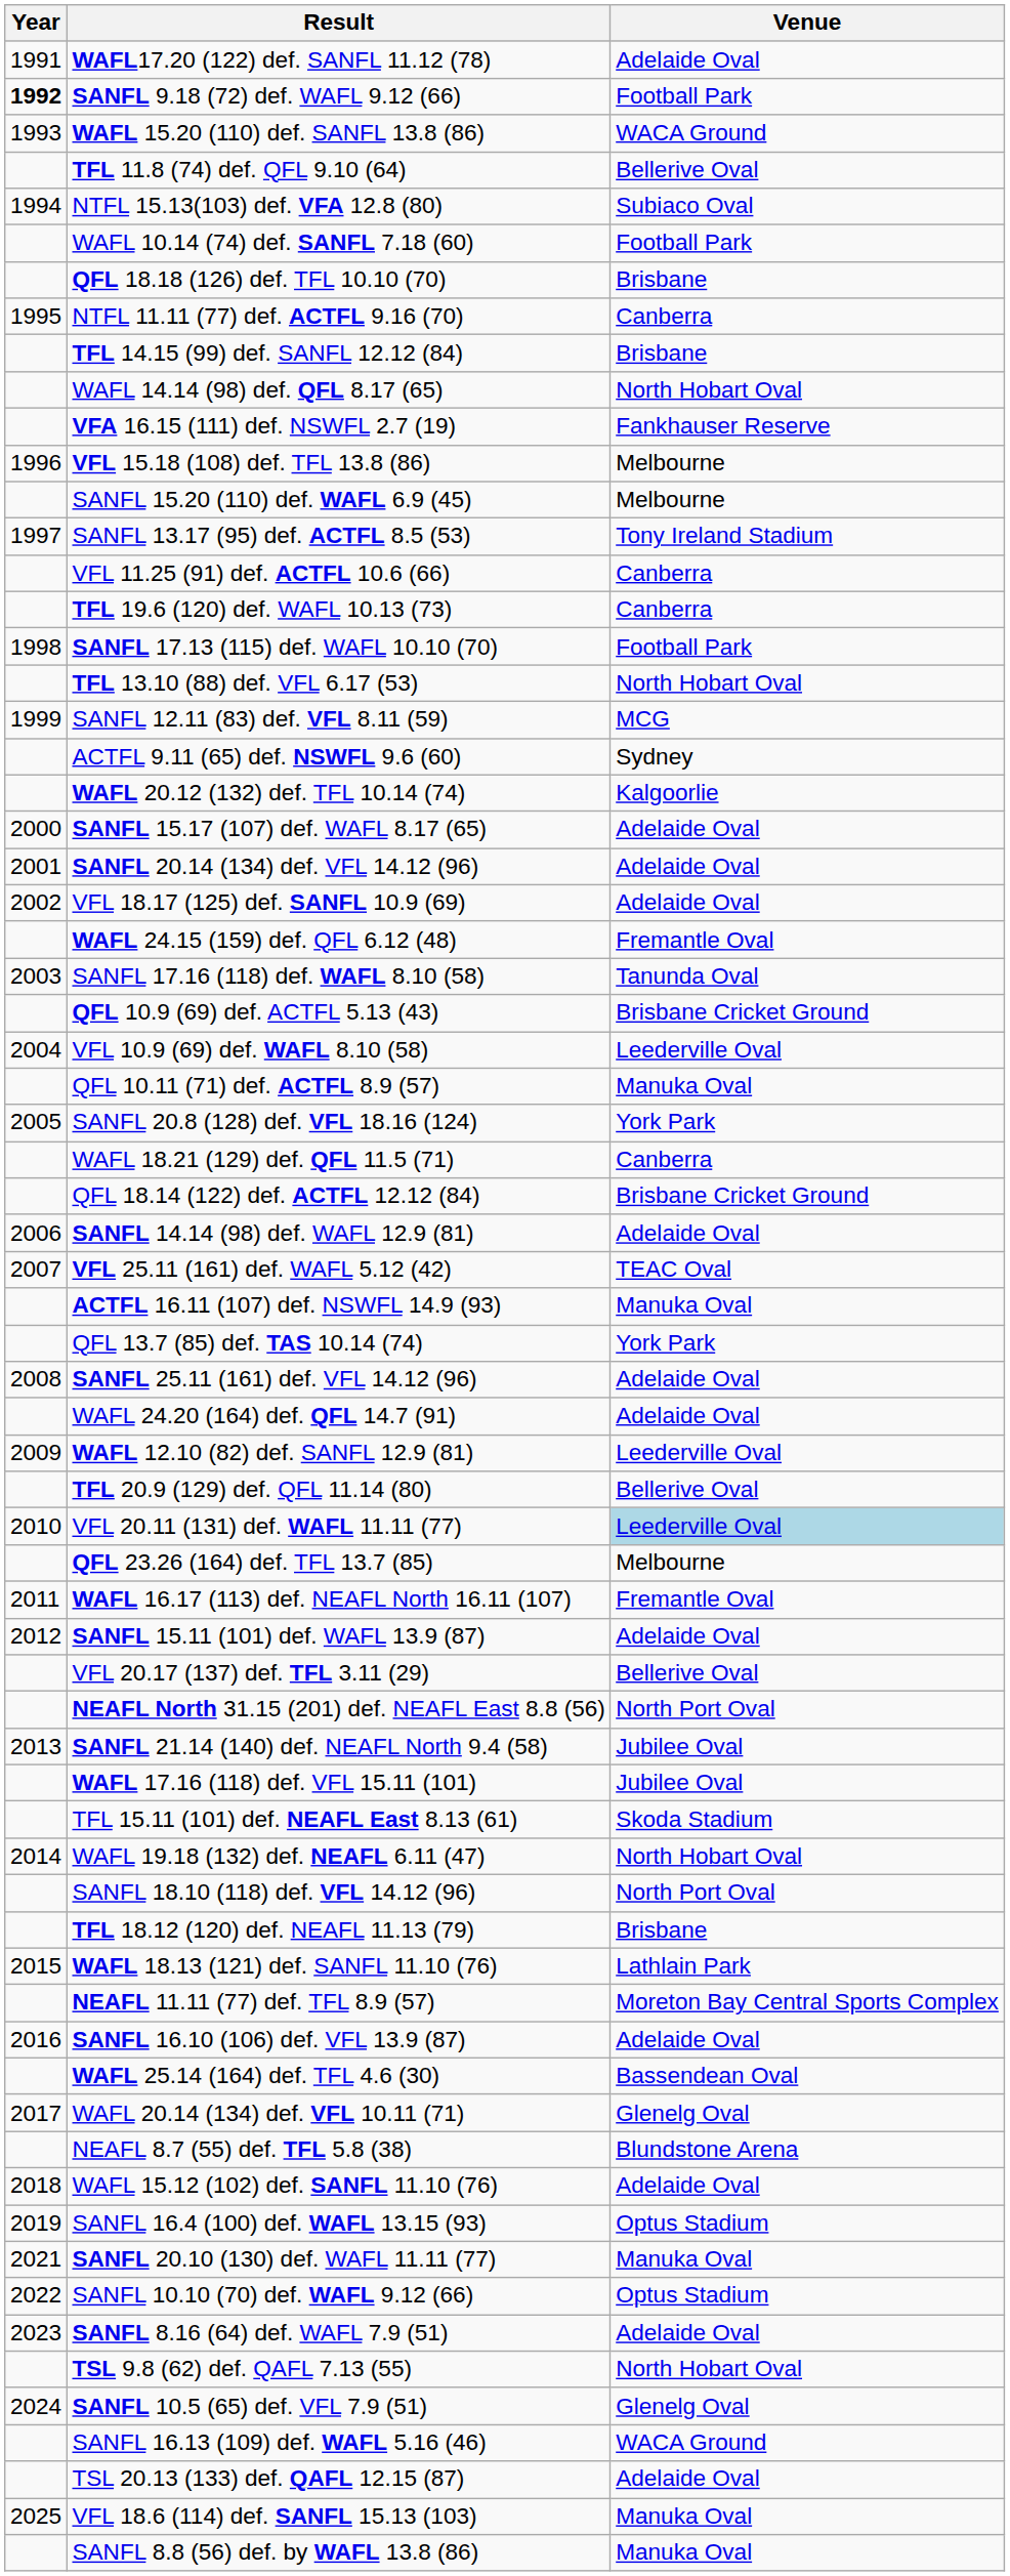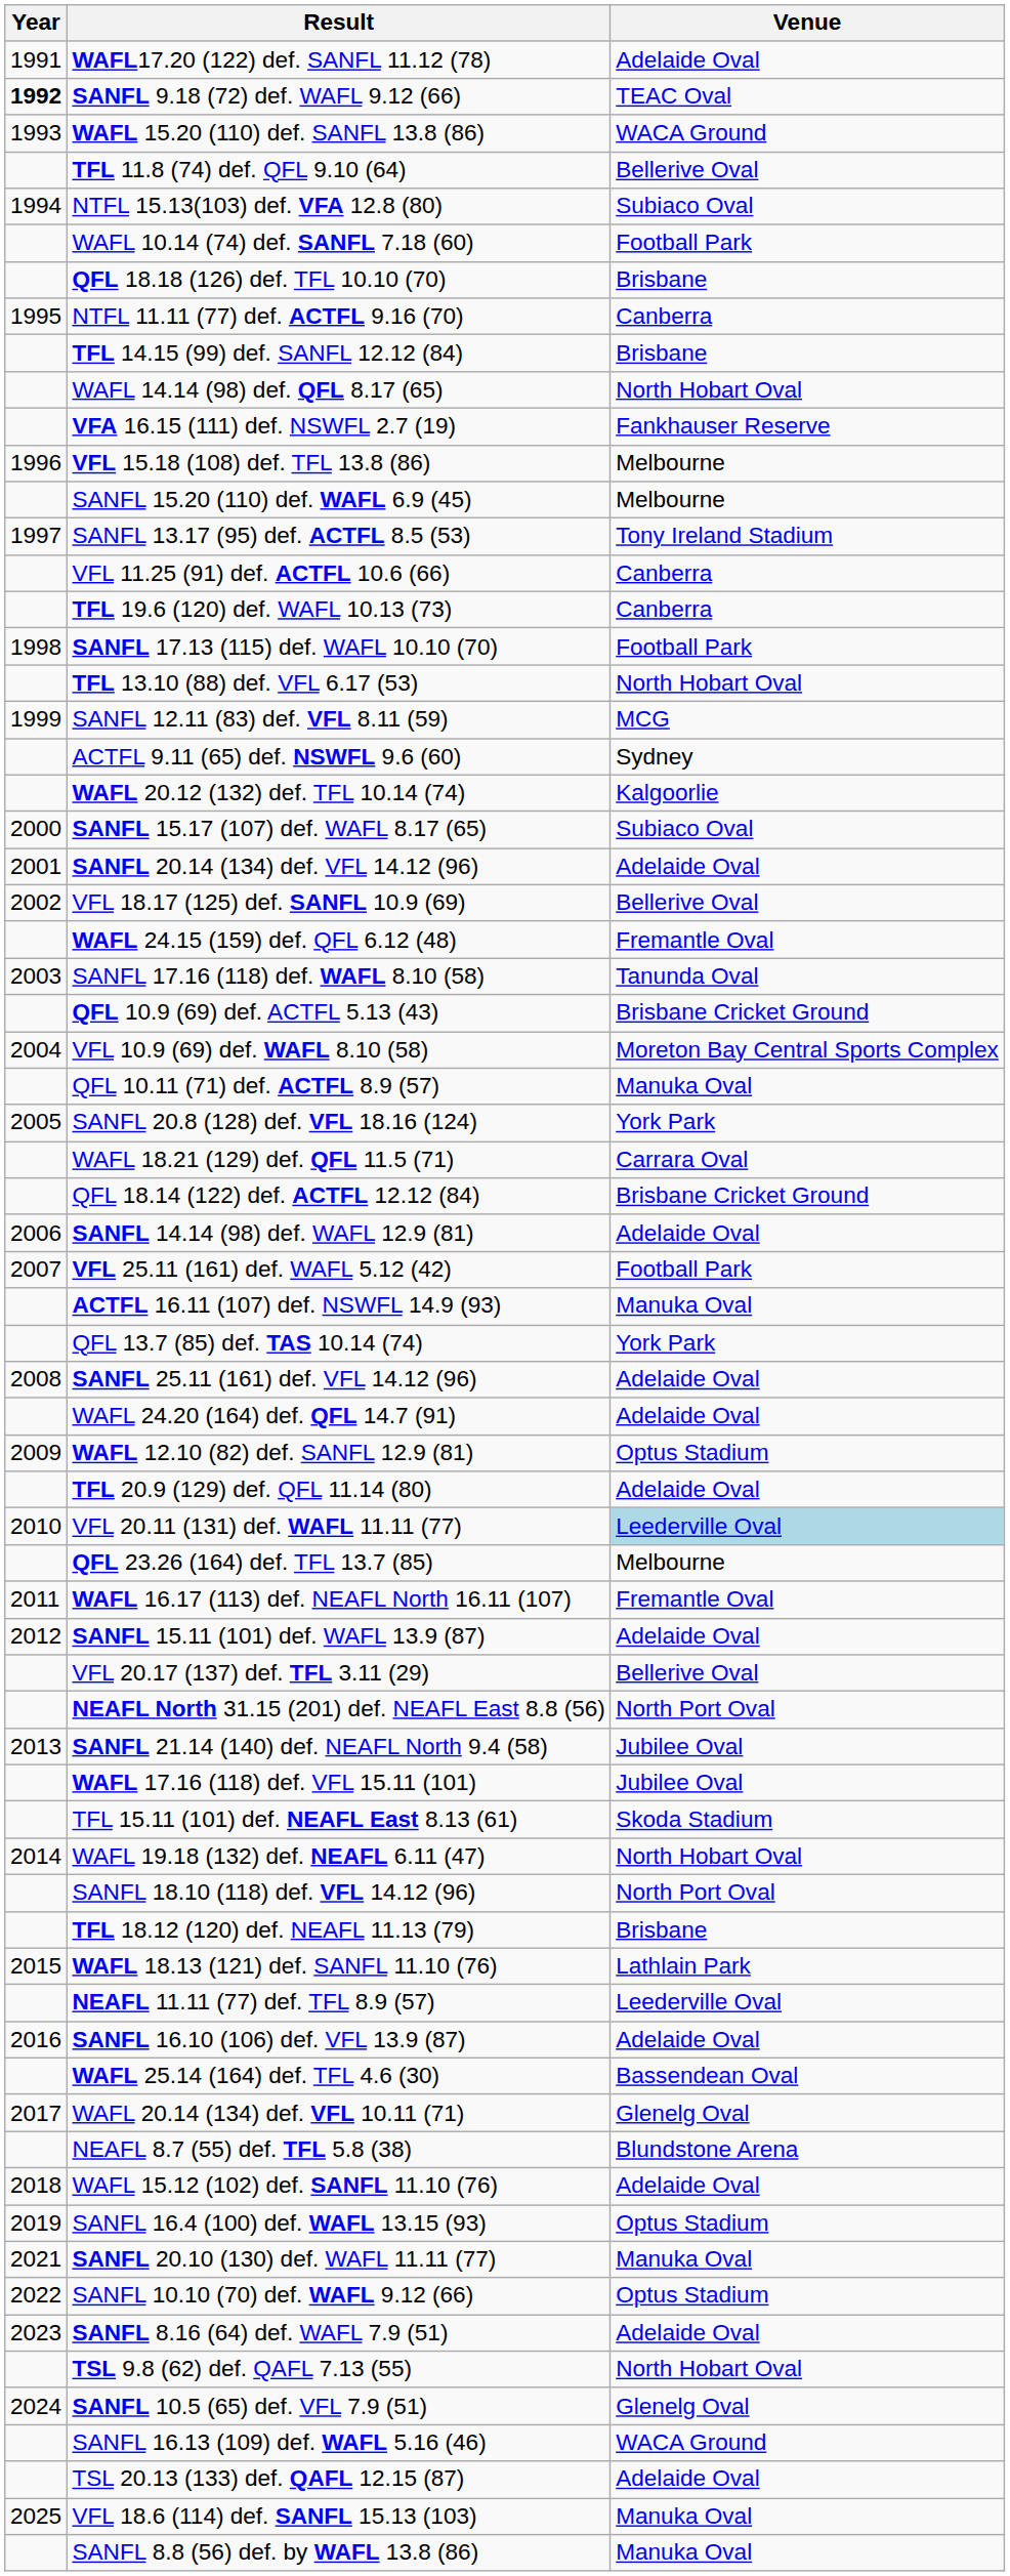 <table class="wikitable">
 <tr>
 <th>Year</th>
 <th>Result</th>
 <th>Venue</th>
 </tr>
 <tr>
 <td>1991</td>
 <td><strong><a href='#'>WAFL</a></strong>17.20 (122) def. <a href='#'>SANFL</a> 11.12 (78)</td>
 <td><a href='#'>Adelaide Oval</a></td>
 </tr>
 <tr>
 <td><strong>1992</strong></td>
 <td><strong><a href='#'>SANFL</a></strong> 9.18 (72) def. <a href='#'>WAFL</a> 9.12 (66)</td>
-<td><a href='#'>Football Park</a></td>
+<td><a href='#'>TEAC Oval</a></td>
 </tr>
 <tr>
 <td>1993</td>
 <td><strong><a href='#'>WAFL</a></strong> 15.20 (110) def. <a href='#'>SANFL</a> 13.8 (86)</td>
 <td><a href='#'>WACA Ground</a></td>
 </tr>
 <tr>
 <td></td>
 <td><strong><a href='#'>TFL</a></strong> 11.8 (74) def. <a href='#'>QFL</a> 9.10 (64)</td>
 <td><a href='#'>Bellerive Oval</a></td>
 </tr>
 <tr>
 <td>1994</td>
 <td><a href='#'>NTFL</a> 15.13(103) def. <strong><a href='#'>VFA</a></strong> 12.8 (80)</td>
 <td><a href='#'>Subiaco Oval</a></td>
 </tr>
 <tr>
 <td></td>
 <td><a href='#'>WAFL</a> 10.14 (74) def. <strong><a href='#'>SANFL</a></strong> 7.18 (60)</td>
 <td><a href='#'>Football Park</a></td>
 </tr>
 <tr>
 <td></td>
 <td><strong><a href='#'>QFL</a></strong> 18.18 (126) def. <a href='#'>TFL</a> 10.10 (70)</td>
 <td><a href='#'>Brisbane</a></td>
 </tr>
 <tr>
 <td>1995</td>
 <td><a href='#'>NTFL</a> 11.11 (77) def. <strong><a href='#'>ACTFL</a></strong> 9.16 (70)</td>
 <td><a href='#'>Canberra</a></td>
 </tr>
 <tr>
 <td></td>
 <td><strong><a href='#'>TFL</a></strong> 14.15 (99) def. <a href='#'>SANFL</a> 12.12 (84)</td>
 <td><a href='#'>Brisbane</a></td>
 </tr>
 <tr>
 <td></td>
 <td><a href='#'>WAFL</a> 14.14 (98) def. <strong><a href='#'>QFL</a></strong> 8.17 (65)</td>
 <td><a href='#'>North Hobart Oval</a></td>
 </tr>
 <tr>
 <td></td>
 <td><strong><a href='#'>VFA</a></strong> 16.15 (111) def. <a href='#'>NSWFL</a> 2.7 (19)</td>
 <td><a href='#'>Fankhauser Reserve</a></td>
 </tr>
 <tr>
 <td>1996</td>
 <td><strong><a href='#'>VFL</a></strong> 15.18 (108) def. <a href='#'>TFL</a> 13.8 (86)</td>
 <td>Melbourne</td>
 </tr>
 <tr>
 <td></td>
 <td><a href='#'>SANFL</a> 15.20 (110) def. <strong><a href='#'>WAFL</a></strong> 6.9 (45)</td>
 <td>Melbourne</td>
 </tr>
 <tr>
 <td>1997</td>
 <td><a href='#'>SANFL</a> 13.17 (95) def. <strong><a href='#'>ACTFL</a></strong> 8.5 (53)</td>
 <td><a href='#'>Tony Ireland Stadium</a></td>
 </tr>
 <tr>
 <td></td>
 <td><a href='#'>VFL</a> 11.25 (91) def. <strong><a href='#'>ACTFL</a></strong> 10.6 (66)</td>
 <td><a href='#'>Canberra</a></td>
 </tr>
 <tr>
 <td></td>
 <td><strong><a href='#'>TFL</a></strong> 19.6 (120) def. <a href='#'>WAFL</a> 10.13 (73)</td>
 <td><a href='#'>Canberra</a></td>
 </tr>
 <tr>
 <td>1998</td>
 <td><strong><a href='#'>SANFL</a></strong> 17.13 (115) def. <a href='#'>WAFL</a> 10.10 (70)</td>
 <td><a href='#'>Football Park</a></td>
 </tr>
 <tr>
 <td></td>
 <td><strong><a href='#'>TFL</a></strong> 13.10 (88) def. <a href='#'>VFL</a> 6.17 (53)</td>
 <td><a href='#'>North Hobart Oval</a></td>
 </tr>
 <tr>
 <td>1999</td>
 <td><a href='#'>SANFL</a> 12.11 (83) def. <strong><a href='#'>VFL</a></strong> 8.11 (59)</td>
 <td><a href='#'>MCG</a></td>
 </tr>
 <tr>
 <td></td>
 <td><a href='#'>ACTFL</a> 9.11 (65) def. <strong><a href='#'>NSWFL</a></strong> 9.6 (60)</td>
 <td>Sydney</td>
 </tr>
 <tr>
 <td></td>
 <td><strong><a href='#'>WAFL</a></strong> 20.12 (132) def. <a href='#'>TFL</a> 10.14 (74)</td>
 <td><a href='#'>Kalgoorlie</a></td>
 </tr>
 <tr>
 <td>2000</td>
 <td><strong><a href='#'>SANFL</a></strong> 15.17 (107) def. <a href='#'>WAFL</a> 8.17 (65)</td>
-<td><a href='#'>Adelaide Oval</a></td>
+<td><a href='#'>Subiaco Oval</a></td>
 </tr>
 <tr>
 <td>2001</td>
 <td><strong><a href='#'>SANFL</a></strong> 20.14 (134) def. <a href='#'>VFL</a> 14.12 (96)</td>
 <td><a href='#'>Adelaide Oval</a></td>
 </tr>
 <tr>
 <td>2002</td>
 <td><a href='#'>VFL</a> 18.17 (125) def. <strong><a href='#'>SANFL</a></strong> 10.9 (69)</td>
-<td><a href='#'>Adelaide Oval</a></td>
+<td><a href='#'>Bellerive Oval</a></td>
 </tr>
 <tr>
 <td></td>
 <td><strong><a href='#'>WAFL</a></strong> 24.15 (159) def. <a href='#'>QFL</a> 6.12 (48)</td>
 <td><a href='#'>Fremantle Oval</a></td>
 </tr>
 <tr>
 <td>2003</td>
 <td><a href='#'>SANFL</a> 17.16 (118) def. <strong><a href='#'>WAFL</a></strong> 8.10 (58)</td>
 <td><a href='#'>Tanunda Oval</a></td>
 </tr>
 <tr>
 <td></td>
 <td><strong><a href='#'>QFL</a></strong> 10.9 (69) def. <a href='#'>ACTFL</a> 5.13 (43)</td>
 <td><a href='#'>Brisbane Cricket Ground</a></td>
 </tr>
 <tr>
 <td>2004</td>
 <td><a href='#'>VFL</a> 10.9 (69) def. <strong><a href='#'>WAFL</a></strong> 8.10 (58)</td>
-<td><a href='#'>Leederville Oval</a></td>
+<td><a href='#'>Moreton Bay Central Sports Complex</a></td>
 </tr>
 <tr>
 <td></td>
 <td><a href='#'>QFL</a> 10.11 (71) def. <strong><a href='#'>ACTFL</a></strong> 8.9 (57)</td>
 <td><a href='#'>Manuka Oval</a></td>
 </tr>
 <tr>
 <td>2005</td>
 <td><a href='#'>SANFL</a> 20.8 (128) def. <strong><a href='#'>VFL</a></strong> 18.16 (124)</td>
 <td><a href='#'>York Park</a></td>
 </tr>
 <tr>
 <td></td>
 <td><a href='#'>WAFL</a> 18.21 (129) def. <strong><a href='#'>QFL</a></strong> 11.5 (71)</td>
-<td><a href='#'>Canberra</a></td>
+<td><a href='#'>Carrara Oval</a></td>
 </tr>
 <tr>
 <td></td>
 <td><a href='#'>QFL</a> 18.14 (122) def. <strong><a href='#'>ACTFL</a></strong> 12.12 (84)</td>
 <td><a href='#'>Brisbane Cricket Ground</a></td>
 </tr>
 <tr>
 <td>2006</td>
 <td><strong><a href='#'>SANFL</a></strong> 14.14 (98) def. <a href='#'>WAFL</a> 12.9 (81)</td>
 <td><a href='#'>Adelaide Oval</a></td>
 </tr>
 <tr>
 <td>2007</td>
 <td><strong><a href='#'>VFL</a></strong> 25.11 (161) def. <a href='#'>WAFL</a> 5.12 (42)</td>
-<td><a href='#'>TEAC Oval</a></td>
+<td><a href='#'>Football Park</a></td>
 </tr>
 <tr>
 <td></td>
 <td><strong><a href='#'>ACTFL</a></strong> 16.11 (107) def. <a href='#'>NSWFL</a> 14.9 (93)</td>
 <td><a href='#'>Manuka Oval</a></td>
 </tr>
 <tr>
 <td></td>
 <td><a href='#'>QFL</a> 13.7 (85) def. <strong><a href='#'>TAS</a></strong> 10.14 (74)</td>
 <td><a href='#'>York Park</a></td>
 </tr>
 <tr>
 <td>2008</td>
 <td><strong><a href='#'>SANFL</a></strong> 25.11 (161) def. <a href='#'>VFL</a> 14.12 (96)</td>
 <td><a href='#'>Adelaide Oval</a></td>
 </tr>
 <tr>
 <td></td>
 <td><a href='#'>WAFL</a> 24.20 (164) def. <strong><a href='#'>QFL</a></strong> 14.7 (91)</td>
 <td><a href='#'>Adelaide Oval</a></td>
 </tr>
 <tr>
 <td>2009</td>
 <td><strong><a href='#'>WAFL</a></strong> 12.10 (82) def. <a href='#'>SANFL</a> 12.9 (81)</td>
-<td><a href='#'>Leederville Oval</a></td>
+<td><a href='#'>Optus Stadium</a></td>
 </tr>
 <tr>
 <td></td>
 <td><strong><a href='#'>TFL</a></strong> 20.9 (129) def. <a href='#'>QFL</a> 11.14 (80)</td>
-<td><a href='#'>Bellerive Oval</a></td>
+<td><a href='#'>Adelaide Oval</a></td>
 </tr>
 <tr>
 <td>2010</td>
 <td><a href='#'>VFL</a> 20.11 (131) def. <strong><a href='#'>WAFL</a></strong> 11.11 (77)</td>
 <td style="background: lightblue;"><a href='#'>Leederville Oval</a></td>
 </tr>
 <tr>
 <td></td>
 <td><strong><a href='#'>QFL</a></strong> 23.26 (164) def. <a href='#'>TFL</a> 13.7 (85)</td>
 <td>Melbourne</td>
 </tr>
 <tr>
 <td>2011</td>
 <td><strong><a href='#'>WAFL</a></strong> 16.17 (113) def. <a href='#'>NEAFL North</a> 16.11 (107)</td>
 <td><a href='#'>Fremantle Oval</a></td>
 </tr>
 <tr>
 <td>2012</td>
 <td><strong><a href='#'>SANFL</a></strong> 15.11 (101) def. <a href='#'>WAFL</a> 13.9 (87)</td>
 <td><a href='#'>Adelaide Oval</a></td>
 </tr>
 <tr>
 <td></td>
 <td><a href='#'>VFL</a> 20.17 (137) def. <strong><a href='#'>TFL</a></strong> 3.11 (29)</td>
 <td><a href='#'>Bellerive Oval</a></td>
 </tr>
 <tr>
 <td></td>
 <td><strong><a href='#'>NEAFL North</a></strong> 31.15 (201) def. <a href='#'>NEAFL East</a> 8.8 (56)</td>
 <td><a href='#'>North Port Oval</a></td>
 </tr>
 <tr>
 <td>2013</td>
 <td><strong><a href='#'>SANFL</a></strong> 21.14 (140) def. <a href='#'>NEAFL North</a> 9.4 (58)</td>
 <td><a href='#'>Jubilee Oval</a></td>
 </tr>
 <tr>
 <td></td>
 <td><strong><a href='#'>WAFL</a></strong> 17.16 (118) def. <a href='#'>VFL</a> 15.11 (101)</td>
 <td><a href='#'>Jubilee Oval</a></td>
 </tr>
 <tr>
 <td></td>
 <td><a href='#'>TFL</a> 15.11 (101) def. <strong><a href='#'>NEAFL East</a></strong> 8.13 (61)</td>
 <td><a href='#'>Skoda Stadium</a></td>
 </tr>
 <tr>
 <td>2014</td>
 <td><a href='#'>WAFL</a> 19.18 (132) def. <strong><a href='#'>NEAFL</a></strong> 6.11 (47)</td>
 <td><a href='#'>North Hobart Oval</a></td>
 </tr>
 <tr>
 <td></td>
 <td><a href='#'>SANFL</a> 18.10 (118) def. <strong><a href='#'>VFL</a></strong> 14.12 (96)</td>
 <td><a href='#'>North Port Oval</a></td>
 </tr>
 <tr>
 <td></td>
 <td><strong><a href='#'>TFL</a></strong> 18.12 (120) def. <a href='#'>NEAFL</a> 11.13 (79)</td>
 <td><a href='#'>Brisbane</a></td>
 </tr>
 <tr>
 <td>2015</td>
 <td><strong><a href='#'>WAFL</a></strong> 18.13 (121) def. <a href='#'>SANFL</a> 11.10 (76)</td>
 <td><a href='#'>Lathlain Park</a></td>
 </tr>
 <tr>
 <td></td>
 <td><strong><a href='#'>NEAFL</a></strong> 11.11 (77) def. <a href='#'>TFL</a> 8.9 (57)</td>
-<td><a href='#'>Moreton Bay Central Sports Complex</a></td>
+<td><a href='#'>Leederville Oval</a></td>
 </tr>
 <tr>
 <td>2016</td>
 <td><strong><a href='#'>SANFL</a></strong> 16.10 (106) def. <a href='#'>VFL</a> 13.9 (87)</td>
 <td><a href='#'>Adelaide Oval</a></td>
 </tr>
 <tr>
 <td></td>
 <td><strong><a href='#'>WAFL</a></strong> 25.14 (164) def. <a href='#'>TFL</a> 4.6 (30)</td>
 <td><a href='#'>Bassendean Oval</a></td>
 </tr>
 <tr>
 <td>2017</td>
 <td><a href='#'>WAFL</a> 20.14 (134) def. <strong><a href='#'>VFL</a></strong> 10.11 (71)</td>
 <td><a href='#'>Glenelg Oval</a></td>
 </tr>
 <tr>
 <td></td>
 <td><a href='#'>NEAFL</a> 8.7 (55) def. <strong><a href='#'>TFL</a></strong> 5.8 (38)</td>
 <td><a href='#'>Blundstone Arena</a></td>
 </tr>
 <tr>
 <td>2018</td>
 <td><a href='#'>WAFL</a> 15.12 (102) def. <strong><a href='#'>SANFL</a></strong> 11.10 (76)</td>
 <td><a href='#'>Adelaide Oval</a></td>
 </tr>
 <tr>
 <td>2019</td>
 <td><a href='#'>SANFL</a> 16.4 (100) def. <strong><a href='#'>WAFL</a></strong> 13.15 (93)</td>
 <td><a href='#'>Optus Stadium</a></td>
 </tr>
 <tr>
 <td>2021</td>
 <td><strong><a href='#'>SANFL</a></strong> 20.10 (130) def. <a href='#'>WAFL</a> 11.11 (77)</td>
 <td><a href='#'>Manuka Oval</a></td>
 </tr>
 <tr>
 <td>2022</td>
 <td><a href='#'>SANFL</a> 10.10 (70) def. <strong><a href='#'>WAFL</a></strong> 9.12 (66)</td>
 <td><a href='#'>Optus Stadium</a></td>
 </tr>
 <tr>
 <td>2023</td>
 <td><strong><a href='#'>SANFL</a></strong> 8.16 (64) def. <a href='#'>WAFL</a> 7.9 (51)</td>
 <td><a href='#'>Adelaide Oval</a></td>
 </tr>
 <tr>
 <td></td>
 <td><strong><a href='#'>TSL</a></strong> 9.8 (62) def. <a href='#'>QAFL</a> 7.13 (55)</td>
 <td><a href='#'>North Hobart Oval</a></td>
 </tr>
 <tr>
 <td>2024</td>
 <td><strong><a href='#'>SANFL</a></strong> 10.5 (65) def. <a href='#'>VFL</a> 7.9 (51)</td>
 <td><a href='#'>Glenelg Oval</a></td>
 </tr>
 <tr>
 <td></td>
 <td><a href='#'>SANFL</a> 16.13 (109) def. <strong><a href='#'>WAFL</a></strong> 5.16 (46)</td>
 <td><a href='#'>WACA Ground</a></td>
 </tr>
 <tr>
 <td></td>
 <td><a href='#'>TSL</a> 20.13 (133) def. <strong><a href='#'>QAFL</a></strong> 12.15 (87)</td>
 <td><a href='#'>Adelaide Oval</a></td>
 </tr>
 <tr>
 <td>2025</td>
 <td><a href='#'>VFL</a> 18.6 (114) def. <strong><a href='#'>SANFL</a></strong> 15.13 (103)</td>
 <td><a href='#'>Manuka Oval</a></td>
 </tr>
 <tr>
 <td></td>
 <td><a href='#'>SANFL</a> 8.8 (56) def. by <strong><a href='#'>WAFL</a></strong> 13.8 (86)</td>
 <td><a href='#'>Manuka Oval</a></td>
 </tr>
 </table>
